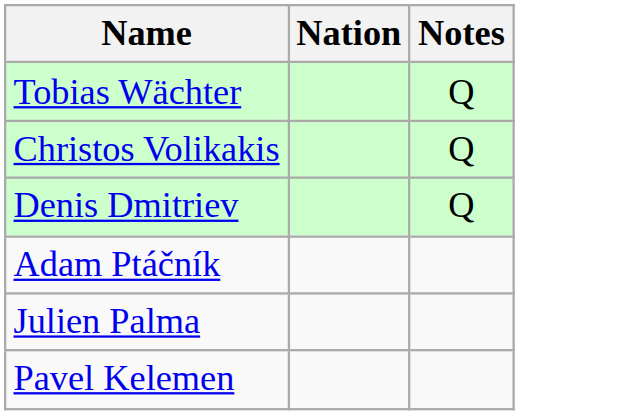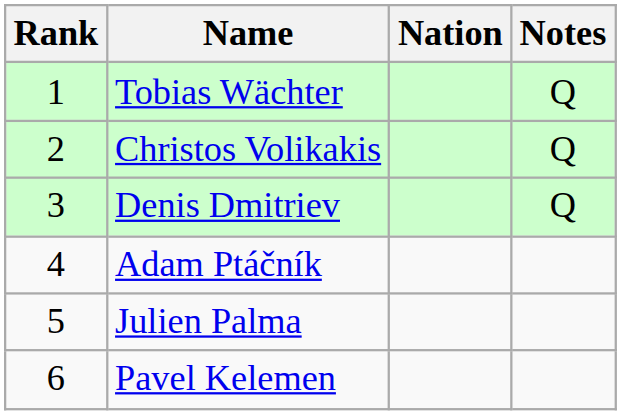 <table class="wikitable sortable" style="text-align:center">
 <tr>
+<th>Rank</th>
 <th>Name</th>
 <th>Nation</th>
 <th>Notes</th>
 </tr>
 <tr bgcolor=ccffcc>
+<td>1</td>
 <td align=left><a href='#'>Tobias Wächter</a></td>
 <td align=left></td>
 <td>Q</td>
 </tr>
 <tr bgcolor=ccffcc>
+<td>2</td>
 <td align=left><a href='#'>Christos Volikakis</a></td>
 <td align=left></td>
 <td>Q</td>
 </tr>
 <tr bgcolor=ccffcc>
+<td>3</td>
 <td align=left><a href='#'>Denis Dmitriev</a></td>
 <td align=left></td>
 <td>Q</td>
 </tr>
 <tr>
+<td>4</td>
 <td align=left><a href='#'>Adam Ptáčník</a></td>
 <td align=left></td>
 <td></td>
 </tr>
 <tr>
+<td>5</td>
 <td align=left><a href='#'>Julien Palma</a></td>
 <td align=left></td>
 <td></td>
 </tr>
 <tr>
+<td>6</td>
 <td align=left><a href='#'>Pavel Kelemen</a></td>
 <td align=left></td>
 <td></td>
 </tr>
 </table>
